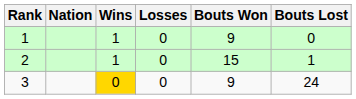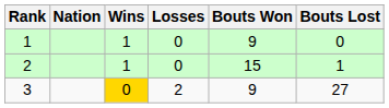 <table class="wikitable sortable" style="text-align:center">
 <tr>
 <th>Rank</th>
 <th>Nation</th>
 <th>Wins</th>
 <th>Losses</th>
 <th>Bouts Won</th>
 <th>Bouts Lost</th>
 </tr>
 <tr style="background:#cfc;">
 <td>1</td>
 <td align=left></td>
 <td>1</td>
 <td>0</td>
 <td>9</td>
 <td>0</td>
 </tr>
 <tr style= "background:#cfc;">
 <td>2</td>
 <td align=left></td>
 <td>1</td>
 <td>0</td>
 <td>15</td>
 <td>1</td>
 </tr>
 <tr>
 <td>3</td>
 <td align=left></td>
 <td style="background: gold;">0</td>
-<td>0</td>
+<td>2</td>
 <td>9</td>
-<td>24</td>
+<td>27</td>
 </tr>
 </table>
